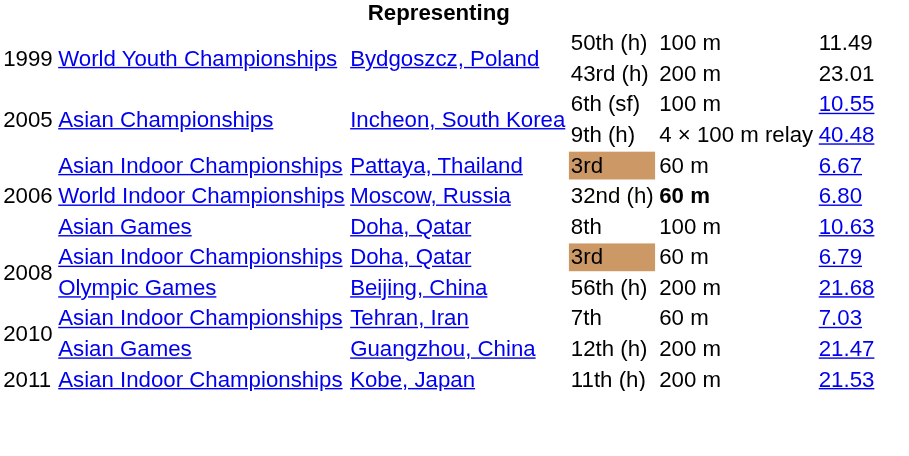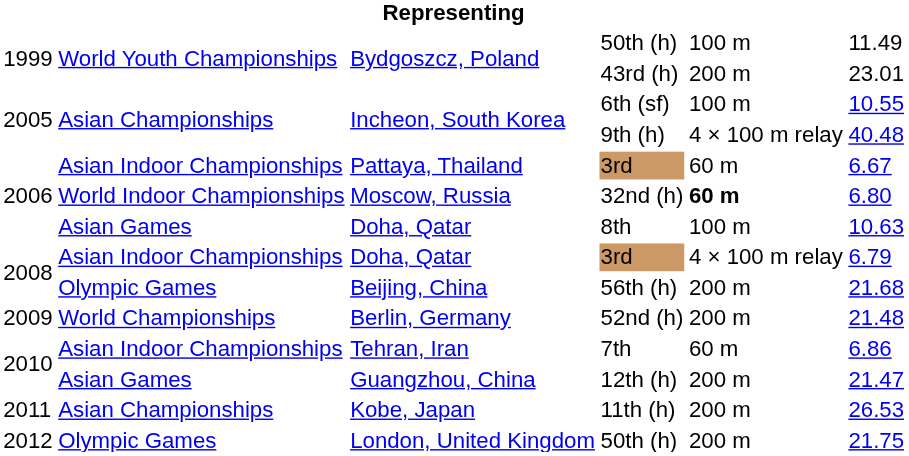 <table>
 <tr>
 <th colspan="6">Representing </th>
 </tr>
 <tr>
 <td rowspan=2>1999</td>
 <td rowspan=2><a href='#'>World Youth Championships</a></td>
 <td rowspan=2><a href='#'>Bydgoszcz, Poland</a></td>
 <td>50th (h)</td>
 <td>100 m</td>
 <td>11.49</td>
 </tr>
 <tr>
 <td>43rd (h)</td>
 <td>200 m</td>
 <td>23.01</td>
 </tr>
 <tr>
 <td rowspan=2>2005</td>
 <td rowspan=2><a href='#'>Asian Championships</a></td>
 <td rowspan=2><a href='#'>Incheon, South Korea</a></td>
 <td>6th (sf)</td>
 <td>100 m</td>
 <td><a href='#'>10.55</a></td>
 </tr>
 <tr>
 <td>9th (h)</td>
 <td>4 × 100 m relay</td>
 <td><a href='#'>40.48</a></td>
 </tr>
 <tr>
 <td rowspan=3>2006</td>
 <td><a href='#'>Asian Indoor Championships</a></td>
 <td><a href='#'>Pattaya, Thailand</a></td>
 <td bgcolor=cc9966>3rd</td>
 <td>60 m</td>
 <td><a href='#'>6.67</a></td>
 </tr>
 <tr>
 <td><a href='#'>World Indoor Championships</a></td>
 <td><a href='#'>Moscow, Russia</a></td>
 <td>32nd (h)</td>
 <td><strong>60 m</strong></td>
 <td><a href='#'>6.80</a></td>
 </tr>
 <tr>
 <td><a href='#'>Asian Games</a></td>
 <td><a href='#'>Doha, Qatar</a></td>
 <td>8th</td>
 <td>100 m</td>
 <td><a href='#'>10.63</a></td>
 </tr>
 <tr>
 <td rowspan=2>2008</td>
 <td><a href='#'>Asian Indoor Championships</a></td>
 <td><a href='#'>Doha, Qatar</a></td>
 <td bgcolor=cc9966>3rd</td>
-<td>60 m</td>
+<td>4 × 100 m relay</td>
 <td><a href='#'>6.79</a></td>
 </tr>
 <tr>
 <td><a href='#'>Olympic Games</a></td>
 <td><a href='#'>Beijing, China</a></td>
 <td>56th (h)</td>
 <td>200 m</td>
 <td><a href='#'>21.68</a></td>
 </tr>
 <tr>
+<td>2009</td>
+<td><a href='#'>World Championships</a></td>
+<td><a href='#'>Berlin, Germany</a></td>
+<td>52nd (h)</td>
+<td>200 m</td>
+<td><a href='#'>21.48</a></td>
+</tr>
+<tr>
 <td rowspan=2>2010</td>
 <td><a href='#'>Asian Indoor Championships</a></td>
 <td><a href='#'>Tehran, Iran</a></td>
 <td>7th</td>
 <td>60 m</td>
-<td><a href='#'>7.03</a></td>
+<td><a href='#'>6.86</a></td>
 </tr>
 <tr>
 <td><a href='#'>Asian Games</a></td>
 <td><a href='#'>Guangzhou, China</a></td>
 <td>12th (h)</td>
 <td>200 m</td>
 <td><a href='#'>21.47</a></td>
 </tr>
 <tr>
 <td>2011</td>
-<td><a href='#'>Asian Indoor Championships</a></td>
+<td><a href='#'>Asian Championships</a></td>
 <td><a href='#'>Kobe, Japan</a></td>
 <td>11th (h)</td>
 <td>200 m</td>
-<td><a href='#'>21.53</a></td>
+<td><a href='#'>26.53</a></td>
+</tr>
+<tr>
+<td>2012</td>
+<td><a href='#'>Olympic Games</a></td>
+<td><a href='#'>London, United Kingdom</a></td>
+<td>50th (h)</td>
+<td>200 m</td>
+<td><a href='#'>21.75</a></td>
 </tr>
 </table>
